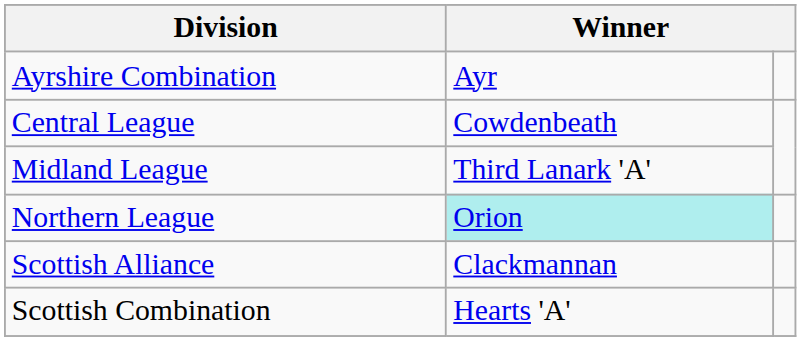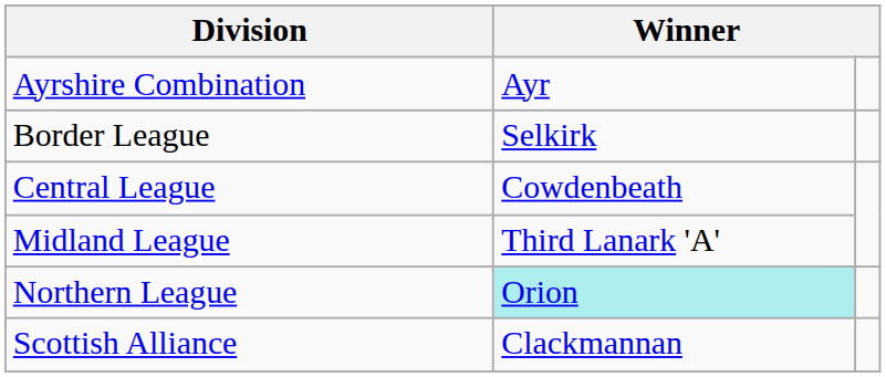 <table class="wikitable">
 <tr>
 <th width=230>Division</th>
 <th colspan= "2" width=180>Winner</th>
 </tr>
 <tr>
 <td><a href='#'>Ayrshire Combination</a></td>
 <td><a href='#'>Ayr</a></td>
+<td></td>
+</tr>
+<tr>
+<td>Border League</td>
+<td><a href='#'>Selkirk</a></td>
 <td></td>
 </tr>
 <tr>
 <td><a href='#'>Central League</a></td>
 <td><a href='#'>Cowdenbeath</a></td>
 <td rowspan= "2"></td>
 </tr>
 <tr>
 <td><a href='#'>Midland League</a></td>
 <td><a href='#'>Third Lanark</a> 'A'</td>
 </tr>
 <tr>
 <td><a href='#'>Northern League</a></td>
 <td style="background: paleturquoise;"><a href='#'>Orion</a></td>
 <td></td>
 </tr>
 <tr>
 <td><a href='#'>Scottish Alliance</a></td>
 <td><a href='#'>Clackmannan</a></td>
 <td></td>
 </tr>
-<tr>
-<td>Scottish Combination</td>
-<td><a href='#'>Hearts</a> 'A'</td>
-<td></td>
-</tr>
 </table>
